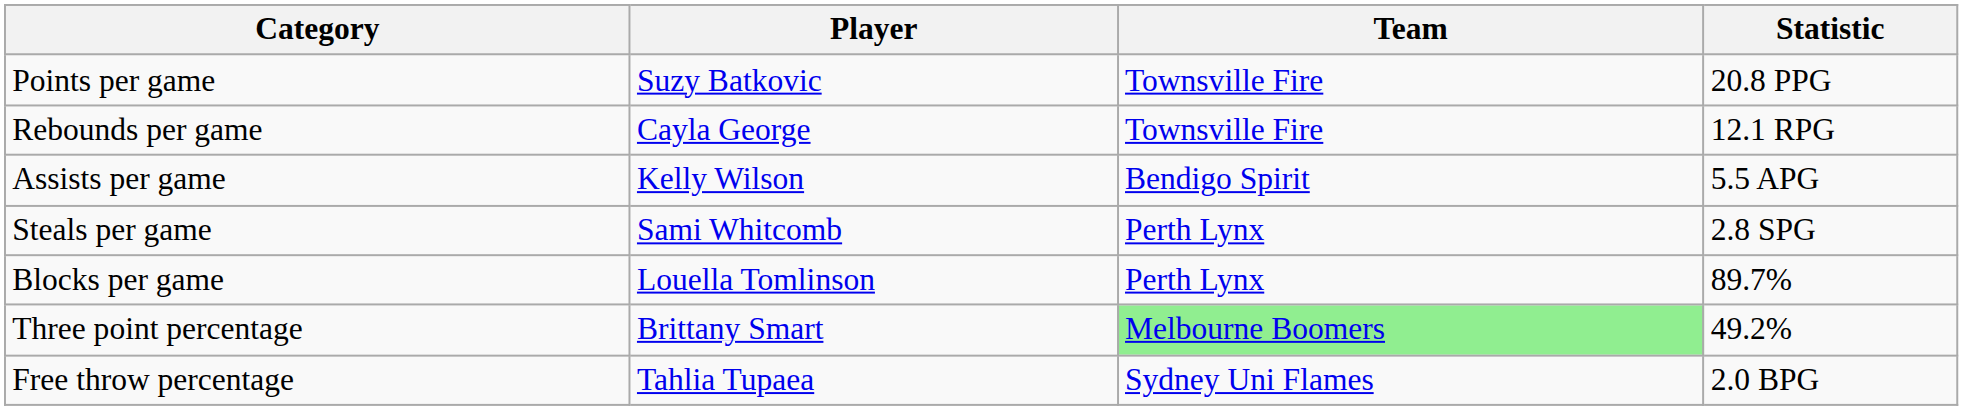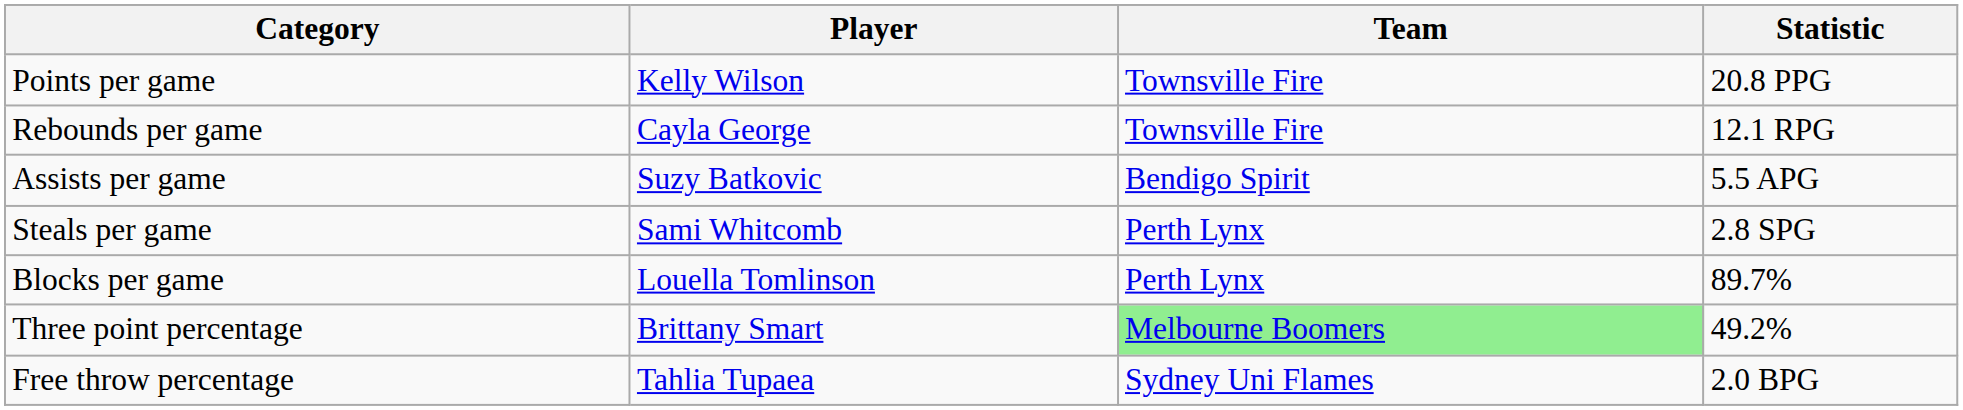 <table class="wikitable" style="width: 50%">
 <tr>
 <th width=32%>Category</th>
 <th width=25%>Player</th>
 <th width=30%>Team</th>
 <th width=20%>Statistic</th>
 </tr>
 <tr>
 <td>Points per game</td>
-<td><a href='#'>Suzy Batkovic</a></td>
+<td><a href='#'>Kelly Wilson</a></td>
 <td><a href='#'>Townsville Fire</a></td>
 <td>20.8 PPG</td>
 </tr>
 <tr>
 <td>Rebounds per game</td>
 <td><a href='#'>Cayla George</a></td>
 <td><a href='#'>Townsville Fire</a></td>
 <td>12.1 RPG</td>
 </tr>
 <tr>
 <td>Assists per game</td>
-<td><a href='#'>Kelly Wilson</a></td>
+<td><a href='#'>Suzy Batkovic</a></td>
 <td><a href='#'>Bendigo Spirit</a></td>
 <td>5.5 APG</td>
 </tr>
 <tr>
 <td>Steals per game</td>
 <td><a href='#'>Sami Whitcomb</a></td>
 <td><a href='#'>Perth Lynx</a></td>
 <td>2.8 SPG</td>
 </tr>
 <tr>
 <td>Blocks per game</td>
 <td><a href='#'>Louella Tomlinson</a></td>
 <td><a href='#'>Perth Lynx</a></td>
 <td>89.7%</td>
 </tr>
 <tr>
 <td>Three point percentage</td>
 <td><a href='#'>Brittany Smart</a></td>
 <td style="background: lightgreen;"><a href='#'>Melbourne Boomers</a></td>
 <td>49.2%</td>
 </tr>
 <tr>
 <td>Free throw percentage</td>
 <td><a href='#'>Tahlia Tupaea</a></td>
 <td><a href='#'>Sydney Uni Flames</a></td>
 <td>2.0 BPG</td>
 </tr>
 </table>
